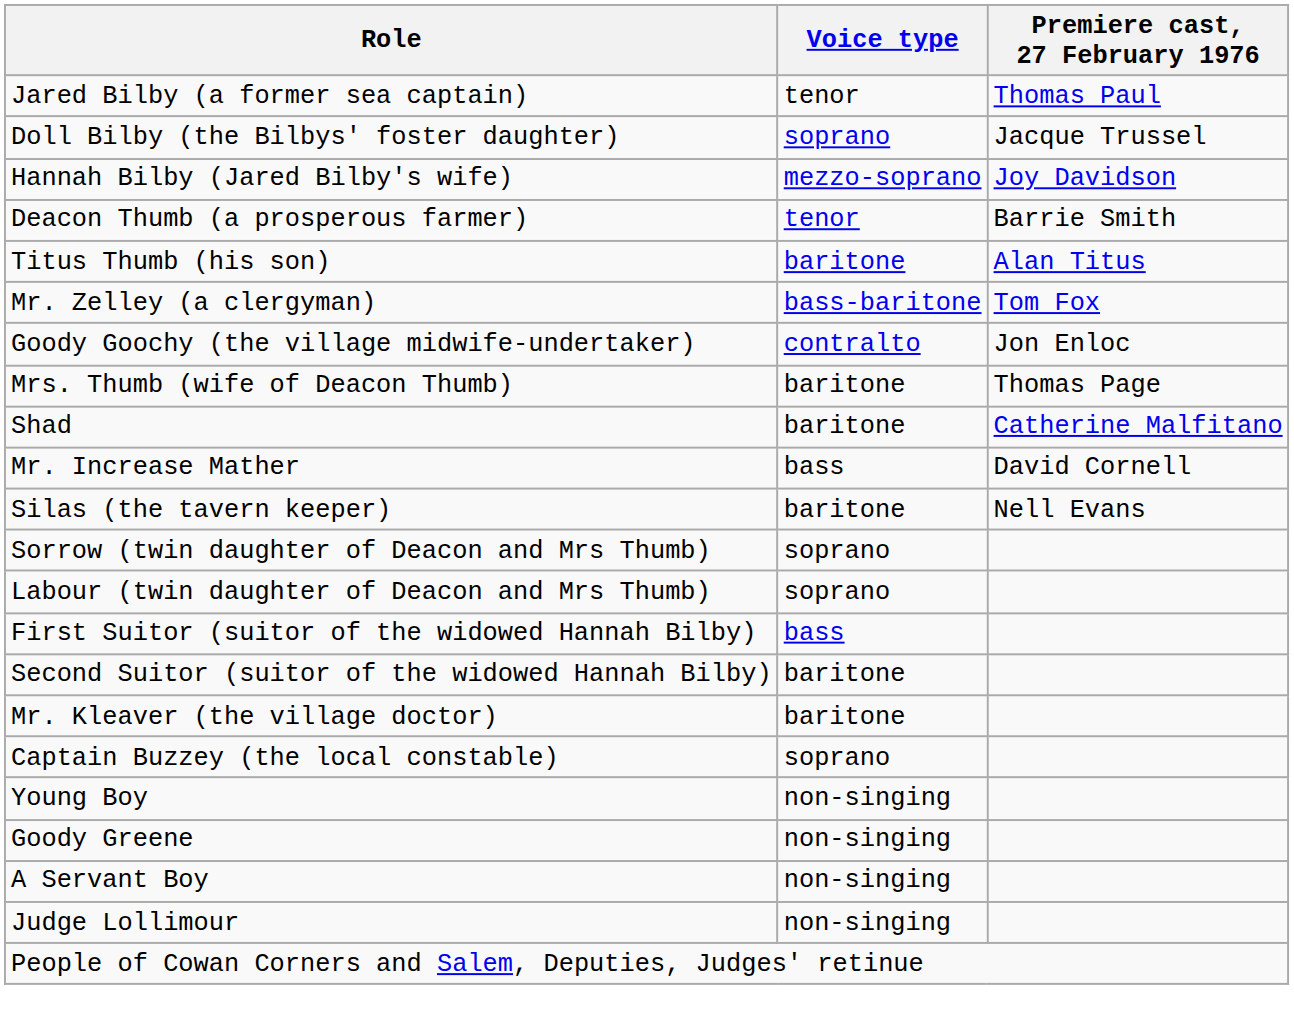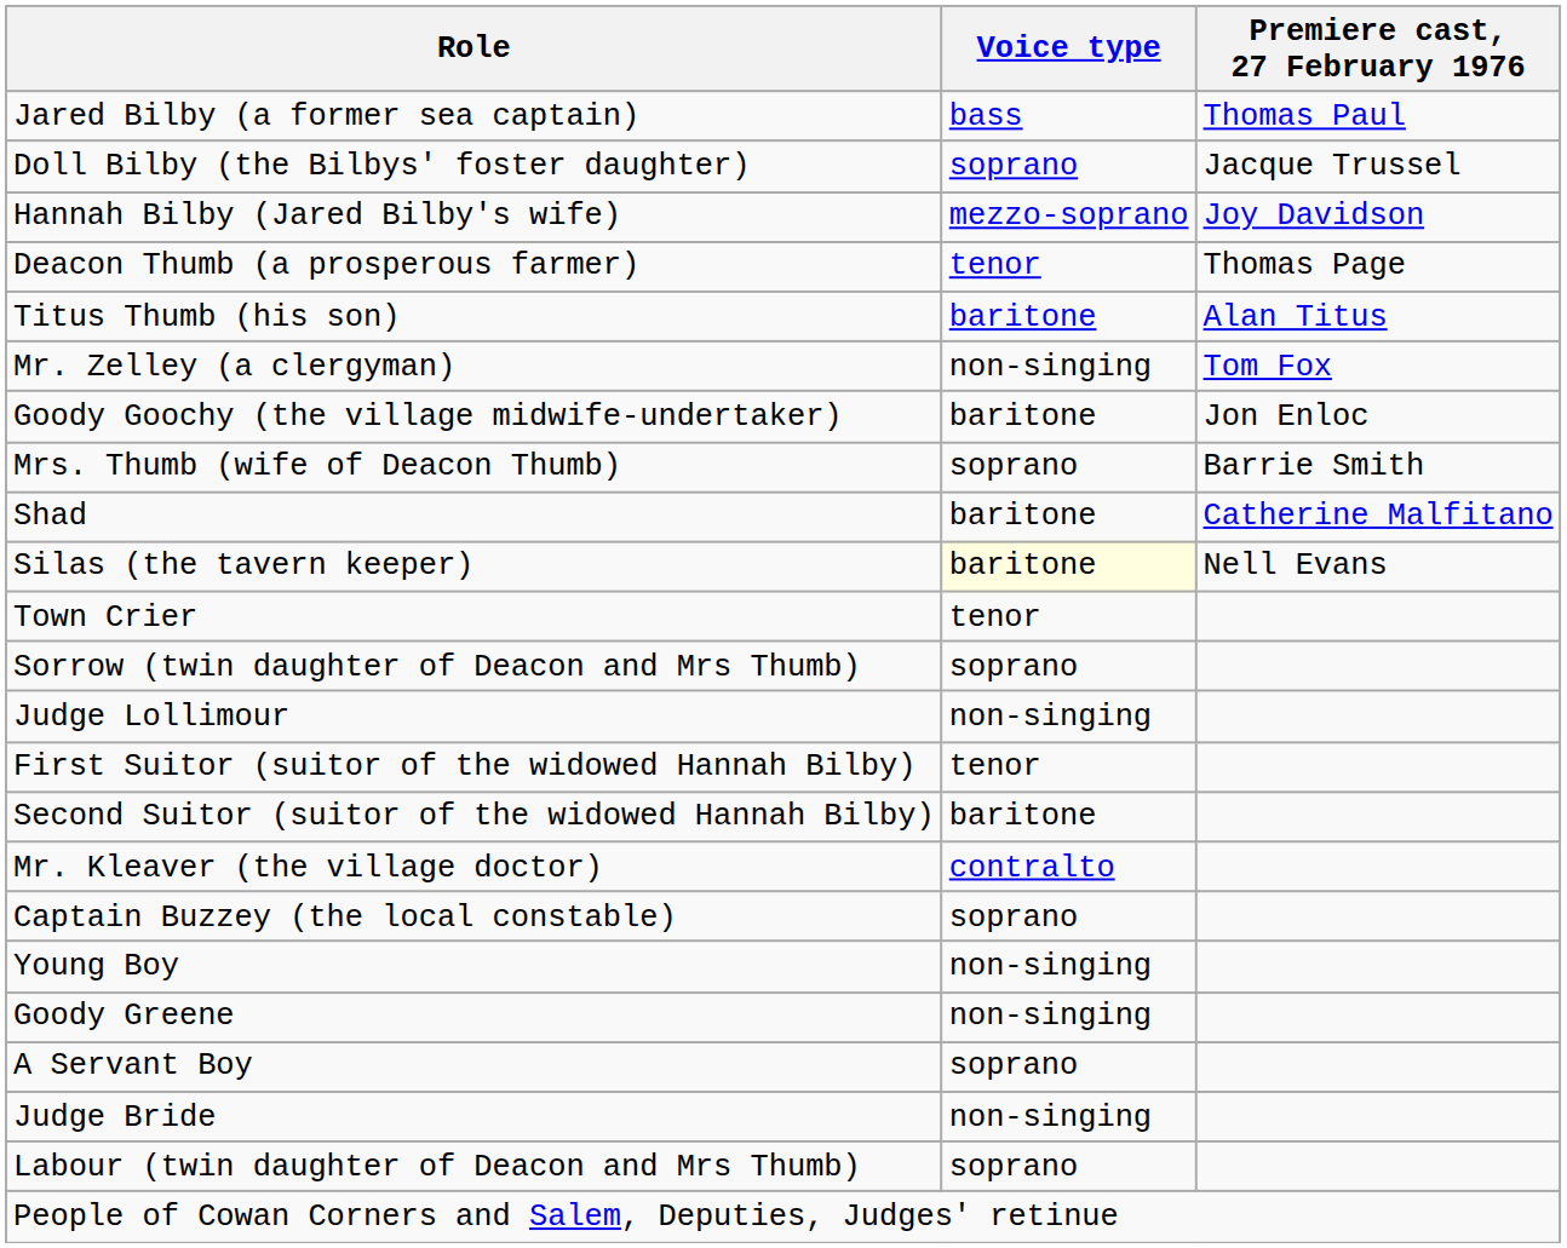 <table class="wikitable">
 <tr>
 <th>Role</th>
 <th><a href='#'>Voice type</a></th>
 <th>Premiere cast,<br>27 February 1976</th>
 </tr>
 <tr>
 <td>Jared Bilby (a former sea captain)</td>
-<td>tenor</td>
+<td><a href='#'>bass</a></td>
 <td><a href='#'>Thomas Paul</a></td>
 </tr>
 <tr>
 <td>Doll Bilby (the Bilbys' foster daughter)</td>
 <td><a href='#'>soprano</a></td>
 <td>Jacque Trussel</td>
 </tr>
 <tr>
 <td>Hannah Bilby (Jared Bilby's wife)</td>
 <td><a href='#'>mezzo-soprano</a></td>
 <td><a href='#'>Joy Davidson</a></td>
 </tr>
 <tr>
 <td>Deacon Thumb (a prosperous farmer)</td>
 <td><a href='#'>tenor</a></td>
-<td>Barrie Smith</td>
+<td>Thomas Page</td>
 </tr>
 <tr>
 <td>Titus Thumb (his son)</td>
 <td><a href='#'>baritone</a></td>
 <td><a href='#'>Alan Titus</a></td>
 </tr>
 <tr>
 <td>Mr. Zelley (a clergyman)</td>
-<td><a href='#'>bass-baritone</a></td>
+<td>non-singing</td>
 <td><a href='#'>Tom Fox</a></td>
 </tr>
 <tr>
 <td>Goody Goochy (the village midwife-undertaker)</td>
-<td><a href='#'>contralto</a></td>
+<td>baritone</td>
 <td>Jon Enloc</td>
 </tr>
 <tr>
 <td>Mrs. Thumb (wife of Deacon Thumb)</td>
-<td>baritone</td>
-<td>Thomas Page</td>
+<td>soprano</td>
+<td>Barrie Smith</td>
 </tr>
 <tr>
 <td>Shad</td>
 <td>baritone</td>
 <td><a href='#'>Catherine Malfitano</a></td>
 </tr>
 <tr>
-<td>Mr. Increase Mather</td>
-<td>bass</td>
-<td>David Cornell</td>
+<td>Silas (the tavern keeper)</td>
+<td style="background: lightyellow;">baritone</td>
+<td>Nell Evans</td>
 </tr>
 <tr>
-<td>Silas (the tavern keeper)</td>
-<td>baritone</td>
-<td>Nell Evans</td>
+<td>Town Crier</td>
+<td>tenor</td>
+<td></td>
 </tr>
 <tr>
 <td>Sorrow (twin daughter of Deacon and Mrs Thumb)</td>
 <td>soprano</td>
 <td></td>
 </tr>
 <tr>
-<td>Labour (twin daughter of Deacon and Mrs Thumb)</td>
-<td>soprano</td>
+<td>Judge Lollimour</td>
+<td>non-singing</td>
 <td></td>
 </tr>
 <tr>
 <td>First Suitor (suitor of the widowed Hannah Bilby)</td>
-<td><a href='#'>bass</a></td>
+<td>tenor</td>
 <td></td>
 </tr>
 <tr>
 <td>Second Suitor (suitor of the widowed Hannah Bilby)</td>
 <td>baritone</td>
 <td></td>
 </tr>
 <tr>
 <td>Mr. Kleaver (the village doctor)</td>
-<td>baritone</td>
+<td><a href='#'>contralto</a></td>
 <td></td>
 </tr>
 <tr>
 <td>Captain Buzzey (the local constable)</td>
 <td>soprano</td>
 <td></td>
 </tr>
 <tr>
 <td>Young Boy</td>
 <td>non-singing</td>
 <td></td>
 </tr>
 <tr>
 <td>Goody Greene</td>
 <td>non-singing</td>
 <td></td>
 </tr>
 <tr>
 <td>A Servant Boy</td>
+<td>soprano</td>
+<td></td>
+</tr>
+<tr>
+<td>Judge Bride</td>
 <td>non-singing</td>
 <td></td>
 </tr>
 <tr>
-<td>Judge Lollimour</td>
-<td>non-singing</td>
+<td>Labour (twin daughter of Deacon and Mrs Thumb)</td>
+<td>soprano</td>
 <td></td>
 </tr>
 <tr>
 <td colspan="3">People of Cowan Corners and <a href='#'>Salem</a>, Deputies, Judges' retinue</td>
 </tr>
 </table>
